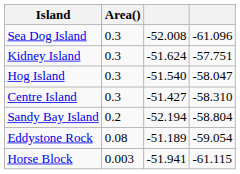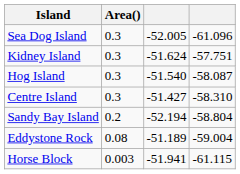 <table class="wikitable sortable sticky-header static-row-numbers sort-under col1left" >
 <tr>
 <th>Island</th>
 <th>Area()</th>
 <th></th>
 <th></th>
 </tr>
 <tr>
 <td><a href='#'>Sea Dog Island</a></td>
 <td>0.3</td>
-<td>-52.008</td>
+<td>-52.005</td>
 <td>-61.096</td>
 </tr>
 <tr>
 <td><a href='#'>Kidney Island</a></td>
 <td>0.3</td>
 <td>-51.624</td>
 <td>-57.751</td>
 </tr>
 <tr>
 <td><a href='#'>Hog Island</a></td>
 <td>0.3</td>
 <td>-51.540</td>
-<td>-58.047</td>
+<td>-58.087</td>
 </tr>
 <tr>
 <td><a href='#'>Centre Island</a></td>
 <td>0.3</td>
 <td>-51.427</td>
 <td>-58.310</td>
 </tr>
 <tr>
 <td><a href='#'>Sandy Bay Island</a></td>
 <td>0.2</td>
 <td>-52.194</td>
 <td>-58.804</td>
 </tr>
 <tr>
 <td><a href='#'>Eddystone Rock</a></td>
 <td>0.08</td>
 <td>-51.189</td>
-<td>-59.054</td>
+<td>-59.004</td>
 </tr>
 <tr>
 <td><a href='#'>Horse Block</a></td>
 <td>0.003</td>
 <td>-51.941</td>
 <td>-61.115</td>
 </tr>
 </table>
